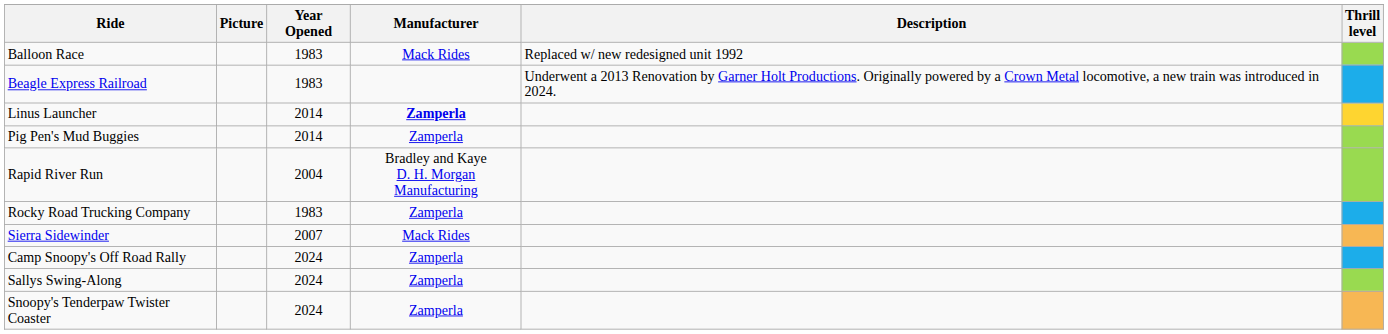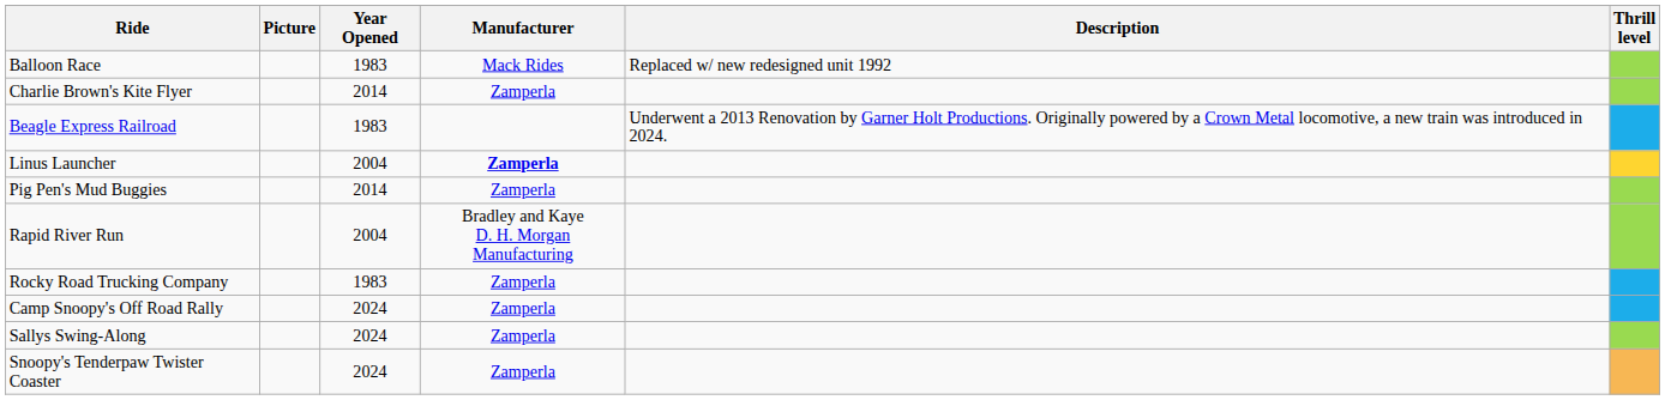 <table class="sortable wikitable">
 <tr style="vertical-align:bottom;">
 </tr>
 <tr>
 <th>Ride</th>
 <th>Picture</th>
 <th>Year Opened</th>
 <th>Manufacturer</th>
 <th>Description</th>
 <th style="width:2em;">Thrill level</th>
 </tr>
 <tr>
 <td>Balloon Race</td>
 <td></td>
 <td style="text-align:center">1983</td>
 <td style="text-align:center"><a href='#'>Mack Rides</a></td>
 <td>Replaced w/ new redesigned unit 1992</td>
 <td align="center" bgcolor="#99DA50"><strong></strong></td>
 </tr>
 <tr>
+<td>Charlie Brown's Kite Flyer</td>
+<td></td>
+<td style="text-align:center">2014</td>
+<td style="text-align:center"><a href='#'>Zamperla</a></td>
+<td></td>
+<td align="center" bgcolor="#99DA50"><strong></strong></td>
+</tr>
+<tr>
 <td><a href='#'>Beagle Express Railroad</a></td>
 <td></td>
 <td style="text-align:center">1983</td>
 <td style="text-align:center"></td>
 <td>Underwent a 2013 Renovation by <a href='#'>Garner Holt Productions</a>. Originally powered by a <a href='#'>Crown Metal</a> locomotive, a new train was introduced in 2024.</td>
 <td align="center" bgcolor="#1CADEA"><strong></strong></td>
 </tr>
 <tr>
 <td>Linus Launcher</td>
 <td></td>
-<td style="text-align:center">2014</td>
+<td style="text-align:center">2004</td>
 <td style="text-align:center"><strong><a href='#'>Zamperla</a></strong></td>
 <td></td>
 <td align="center" bgcolor="#FED530"><strong></strong></td>
 </tr>
 <tr>
 <td>Pig Pen's Mud Buggies</td>
 <td></td>
 <td style="text-align:center">2014</td>
 <td style="text-align:center"><a href='#'>Zamperla</a></td>
 <td></td>
 <td align="center" bgcolor="#99DA50"><strong></strong></td>
 </tr>
 <tr>
 <td>Rapid River Run</td>
 <td></td>
 <td style="text-align:center">2004</td>
 <td style="text-align:center">Bradley and Kaye<br><a href='#'>D. H. Morgan Manufacturing</a></td>
 <td></td>
 <td align="center" bgcolor="#99DA50"><strong></strong></td>
 </tr>
 <tr>
 <td>Rocky Road Trucking Company</td>
 <td> </td>
 <td style="text-align:center">1983</td>
 <td style="text-align:center"><a href='#'>Zamperla</a></td>
 <td></td>
 <td align="center" bgcolor="#1CADEA"><strong></strong></td>
 </tr>
 <tr>
-<td><a href='#'>Sierra Sidewinder</a></td>
-<td> </td>
-<td style="text-align:center">2007</td>
-<td style="text-align:center"><a href='#'>Mack Rides</a></td>
-<td></td>
-<td align="center" bgcolor="#F7B754"><strong></strong></td>
-</tr>
-<tr>
 <td>Camp Snoopy's Off Road Rally</td>
 <td></td>
 <td style="text-align:center">2024</td>
 <td style="text-align:center"><a href='#'>Zamperla</a></td>
 <td></td>
 <td align="center" bgcolor="#1CADEA"><strong></strong></td>
 </tr>
 <tr>
 <td>Sallys Swing-Along</td>
 <td></td>
 <td style="text-align:center">2024</td>
 <td style="text-align:center"><a href='#'>Zamperla</a></td>
 <td></td>
 <td align="center" bgcolor="#99DA50"><strong></strong></td>
 </tr>
 <tr>
 <td>Snoopy's Tenderpaw Twister Coaster</td>
 <td></td>
 <td style="text-align:center">2024</td>
 <td style="text-align:center"><a href='#'>Zamperla</a></td>
 <td></td>
 <td align="center" bgcolor="#F7B754"><strong></strong></td>
 </tr>
 </table>
